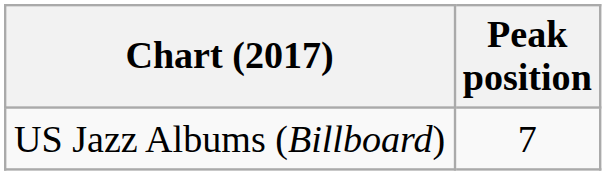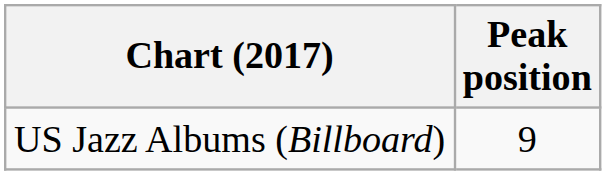 <table class=wikitable>
 <tr>
 <th>Chart (2017)</th>
 <th>Peak<br>position</th>
 </tr>
 <tr>
 <td>US Jazz Albums (<em>Billboard</em>)</td>
-<td align="center">7</td>
+<td align="center">9</td>
 </tr>
 </table>
